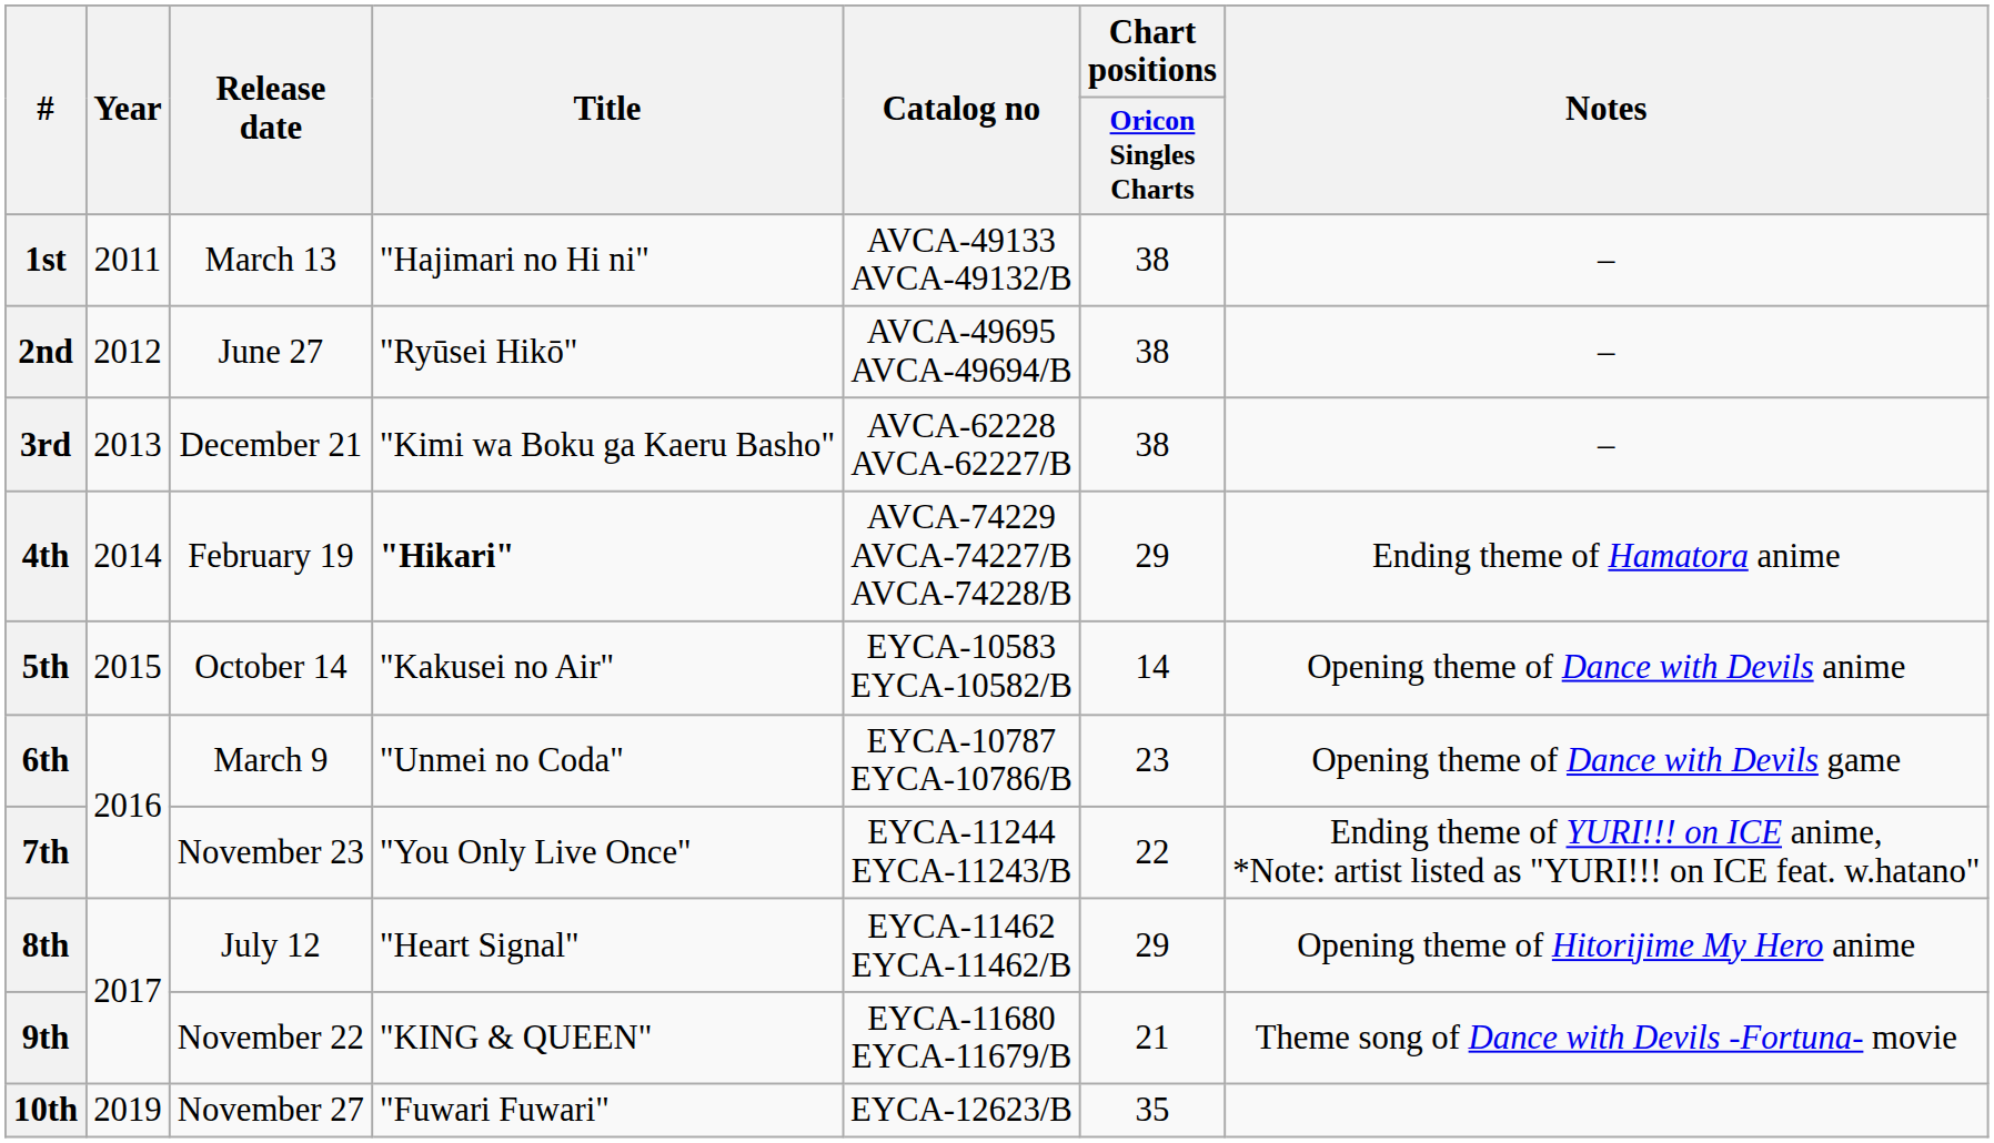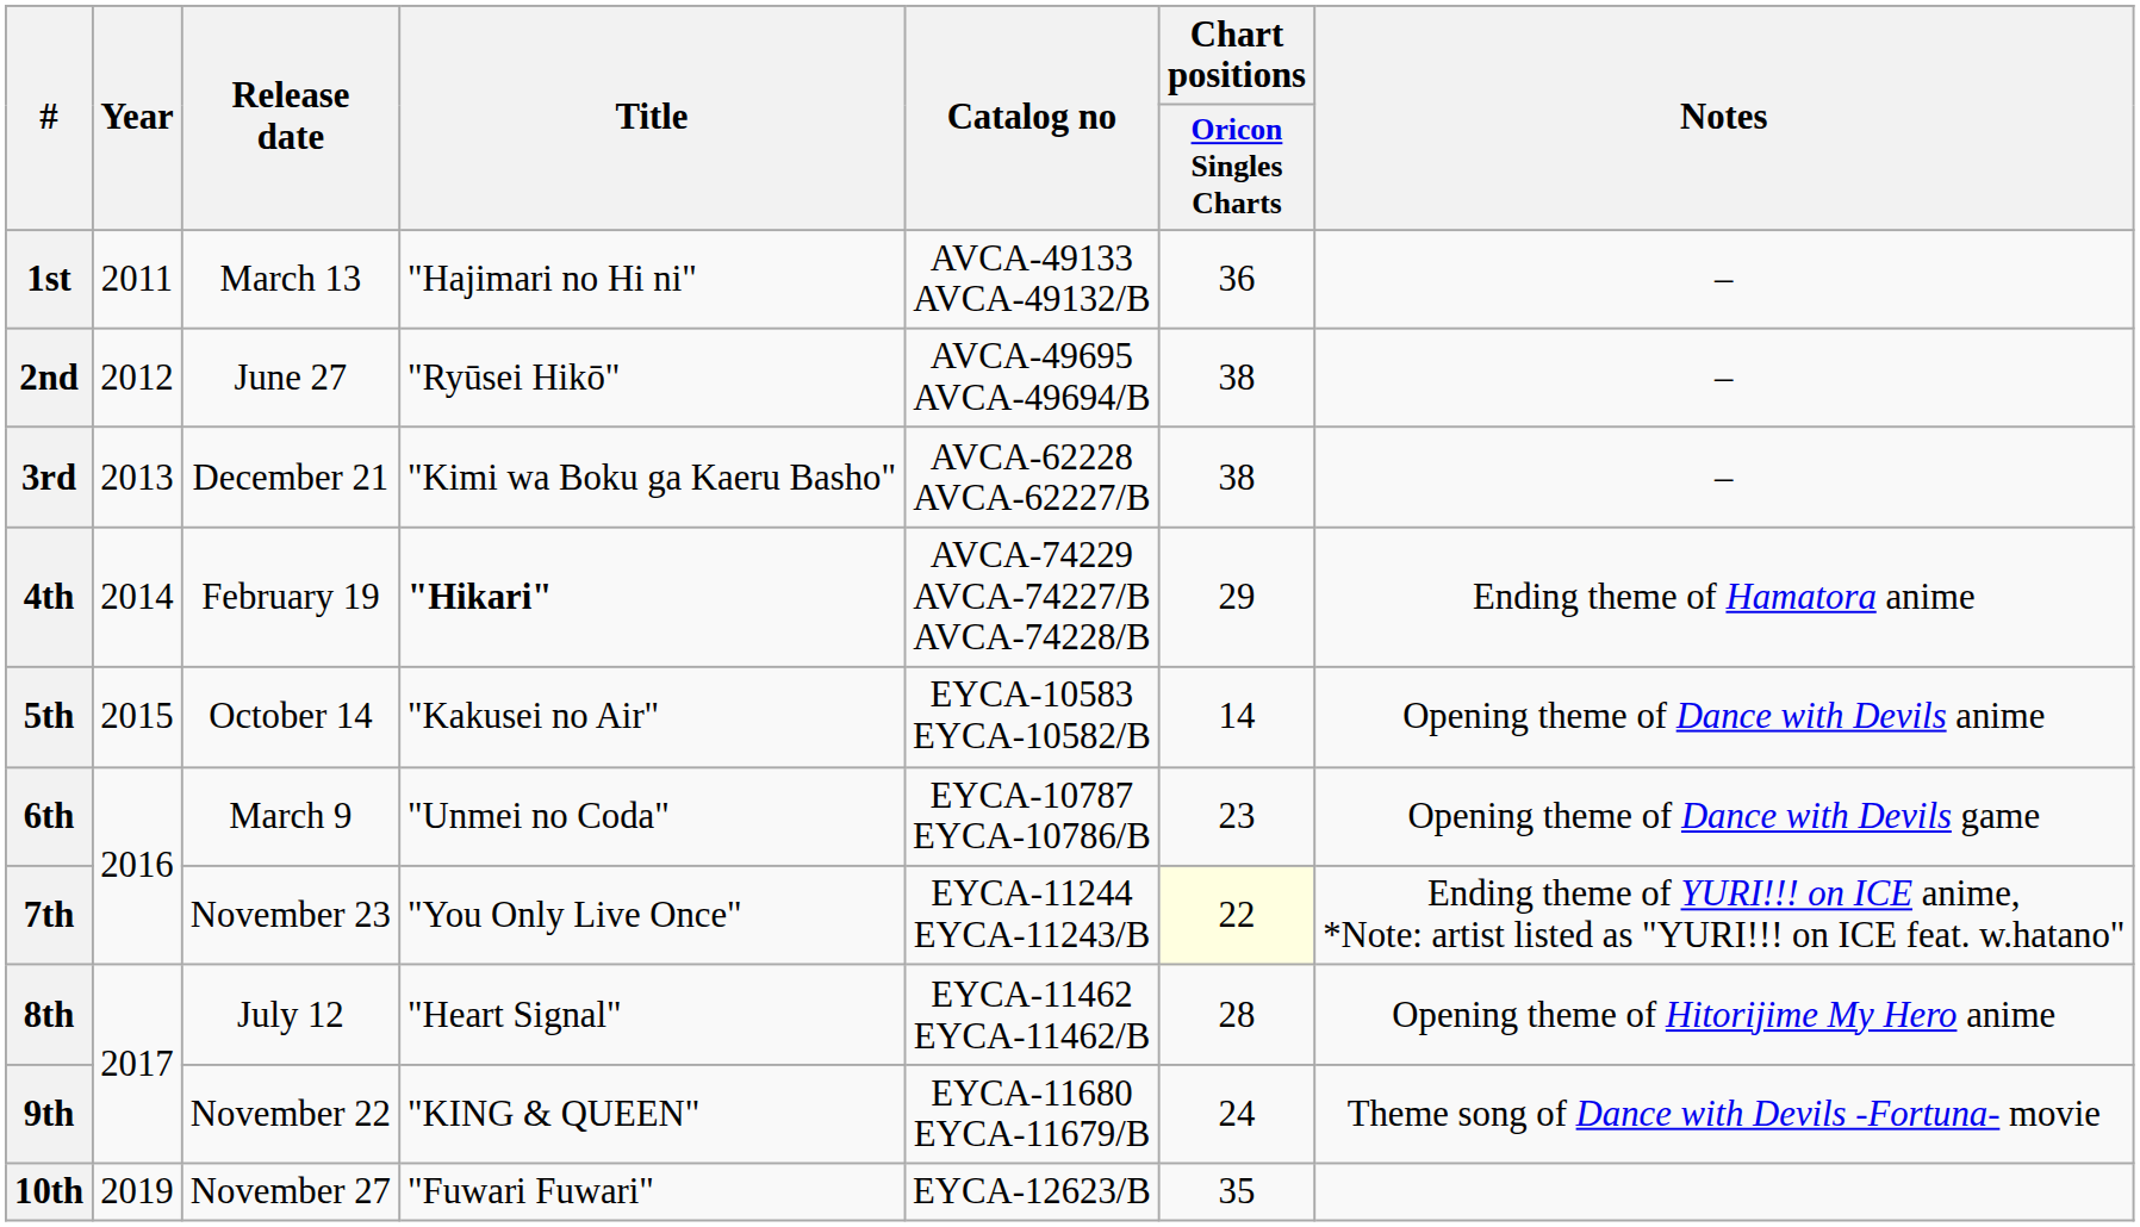 <table class="wikitable" style="text-align:center">
 <tr>
 <th rowspan="2">#</th>
 <th rowspan="2">Year</th>
 <th rowspan="2">Release <br>date</th>
 <th rowspan="2">Title</th>
 <th rowspan="2">Catalog no</th>
 <th>Chart positions</th>
 <th rowspan="2">Notes</th>
 </tr>
 <tr style="font-size:smaller;">
 <th width="35"><a href='#'>Oricon</a> Singles Charts<br></th>
 </tr>
 <tr>
 <th>1st</th>
 <td rowspan="1">2011</td>
 <td>March 13</td>
 <td align="left">"Hajimari no Hi ni"</td>
 <td>AVCA-49133 <br> AVCA-49132/B</td>
-<td>38</td>
+<td>36</td>
 <td>–</td>
 </tr>
 <tr>
 <th>2nd</th>
 <td rowspan="1">2012</td>
 <td>June 27</td>
 <td align="left">"Ryūsei Hikō"</td>
 <td>AVCA-49695 <br> AVCA-49694/B</td>
 <td>38</td>
 <td>–</td>
 </tr>
 <tr>
 <th>3rd</th>
 <td rowspan="1">2013</td>
 <td>December 21</td>
 <td align="left">"Kimi wa Boku ga Kaeru Basho"</td>
 <td>AVCA-62228 <br> AVCA-62227/B</td>
 <td>38</td>
 <td>–</td>
 </tr>
 <tr>
 <th>4th</th>
 <td rowspan="1">2014</td>
 <td>February 19</td>
 <td align="left"><strong>"Hikari"</strong></td>
 <td>AVCA-74229 <br> AVCA-74227/B <br> AVCA-74228/B</td>
 <td>29</td>
 <td>Ending theme of <em><a href='#'>Hamatora</a></em> anime</td>
 </tr>
 <tr>
 <th>5th</th>
 <td rowspan="1">2015</td>
 <td>October 14</td>
 <td align="left">"Kakusei no Air"</td>
 <td>EYCA-10583 <br> EYCA-10582/B</td>
 <td>14</td>
 <td>Opening theme of <em><a href='#'>Dance with Devils</a></em> anime</td>
 </tr>
 <tr>
 <th>6th</th>
 <td rowspan="2">2016</td>
 <td>March 9</td>
 <td align="left">"Unmei no Coda"</td>
 <td>EYCA-10787 <br> EYCA-10786/B</td>
 <td>23</td>
 <td>Opening theme of <em><a href='#'>Dance with Devils</a></em> game</td>
 </tr>
 <tr>
 <th>7th</th>
 <td>November 23</td>
 <td align="left">"You Only Live Once"</td>
 <td>EYCA-11244 <br> EYCA-11243/B</td>
-<td>22</td>
+<td style="background: lightyellow;">22</td>
 <td>Ending theme of <em><a href='#'>YURI!!! on ICE</a></em> anime,<br> *Note: artist listed as "YURI!!! on ICE feat. w.hatano"</td>
 </tr>
 <tr>
 <th>8th</th>
 <td rowspan="2">2017</td>
 <td>July 12</td>
 <td align="left">"Heart Signal"</td>
 <td>EYCA-11462 <br> EYCA-11462/B</td>
-<td>29</td>
+<td>28</td>
 <td>Opening theme of <em><a href='#'>Hitorijime My Hero</a></em> anime</td>
 </tr>
 <tr>
 <th>9th</th>
 <td>November 22</td>
 <td align="left">"KING & QUEEN"</td>
 <td>EYCA-11680 <br> EYCA-11679/B</td>
-<td>21</td>
+<td>24</td>
 <td>Theme song of <em><a href='#'>Dance with Devils -Fortuna-</a></em> movie</td>
 </tr>
 <tr>
 <th>10th</th>
 <td>2019</td>
 <td>November 27</td>
 <td align="left">"Fuwari Fuwari"</td>
 <td>EYCA-12623/B</td>
 <td>35</td>
 <td></td>
 </tr>
 </table>
